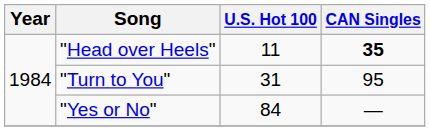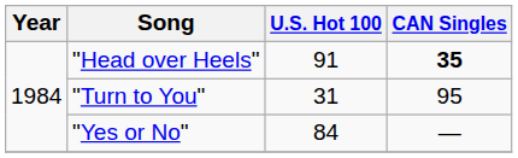 <table class="wikitable">
 <tr>
 <th align="center">Year</th>
 <th align="left">Song</th>
 <th align="center"><small><a href='#'>U.S. Hot 100</a></small></th>
 <th align="center"><small><a href='#'>CAN Singles</a></small></th>
 </tr>
 <tr>
 <td align="center" rowspan="3">1984</td>
 <td align="left">"<a href='#'>Head over Heels</a>"</td>
-<td align="center">11</td>
+<td align="center">91</td>
 <td align="center"><strong>35</strong></td>
 </tr>
 <tr>
 <td align="left">"<a href='#'>Turn to You</a>"</td>
 <td align="center">31</td>
 <td align="center">95</td>
 </tr>
 <tr>
 <td align="left">"<a href='#'>Yes or No</a>"</td>
 <td align="center">84</td>
 <td align="center">—</td>
 </tr>
 <tr>
 </tr>
 </table>
